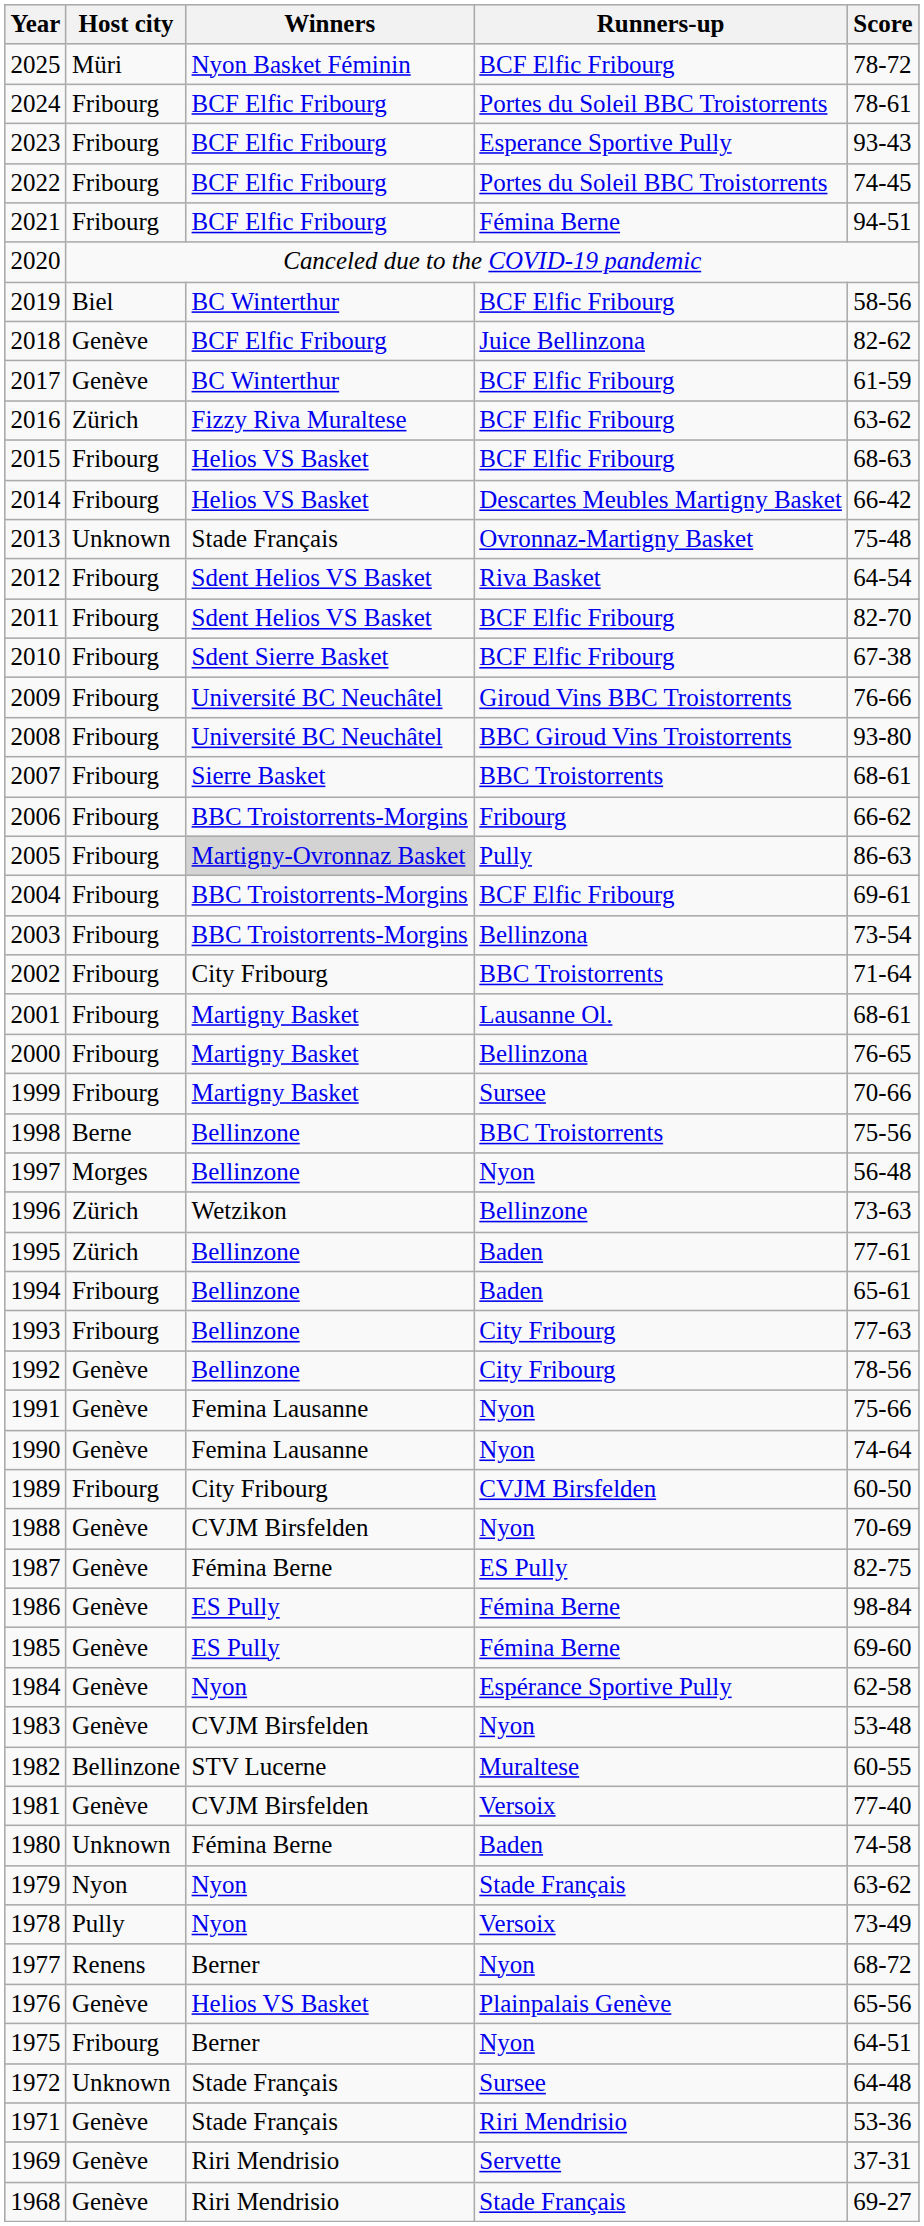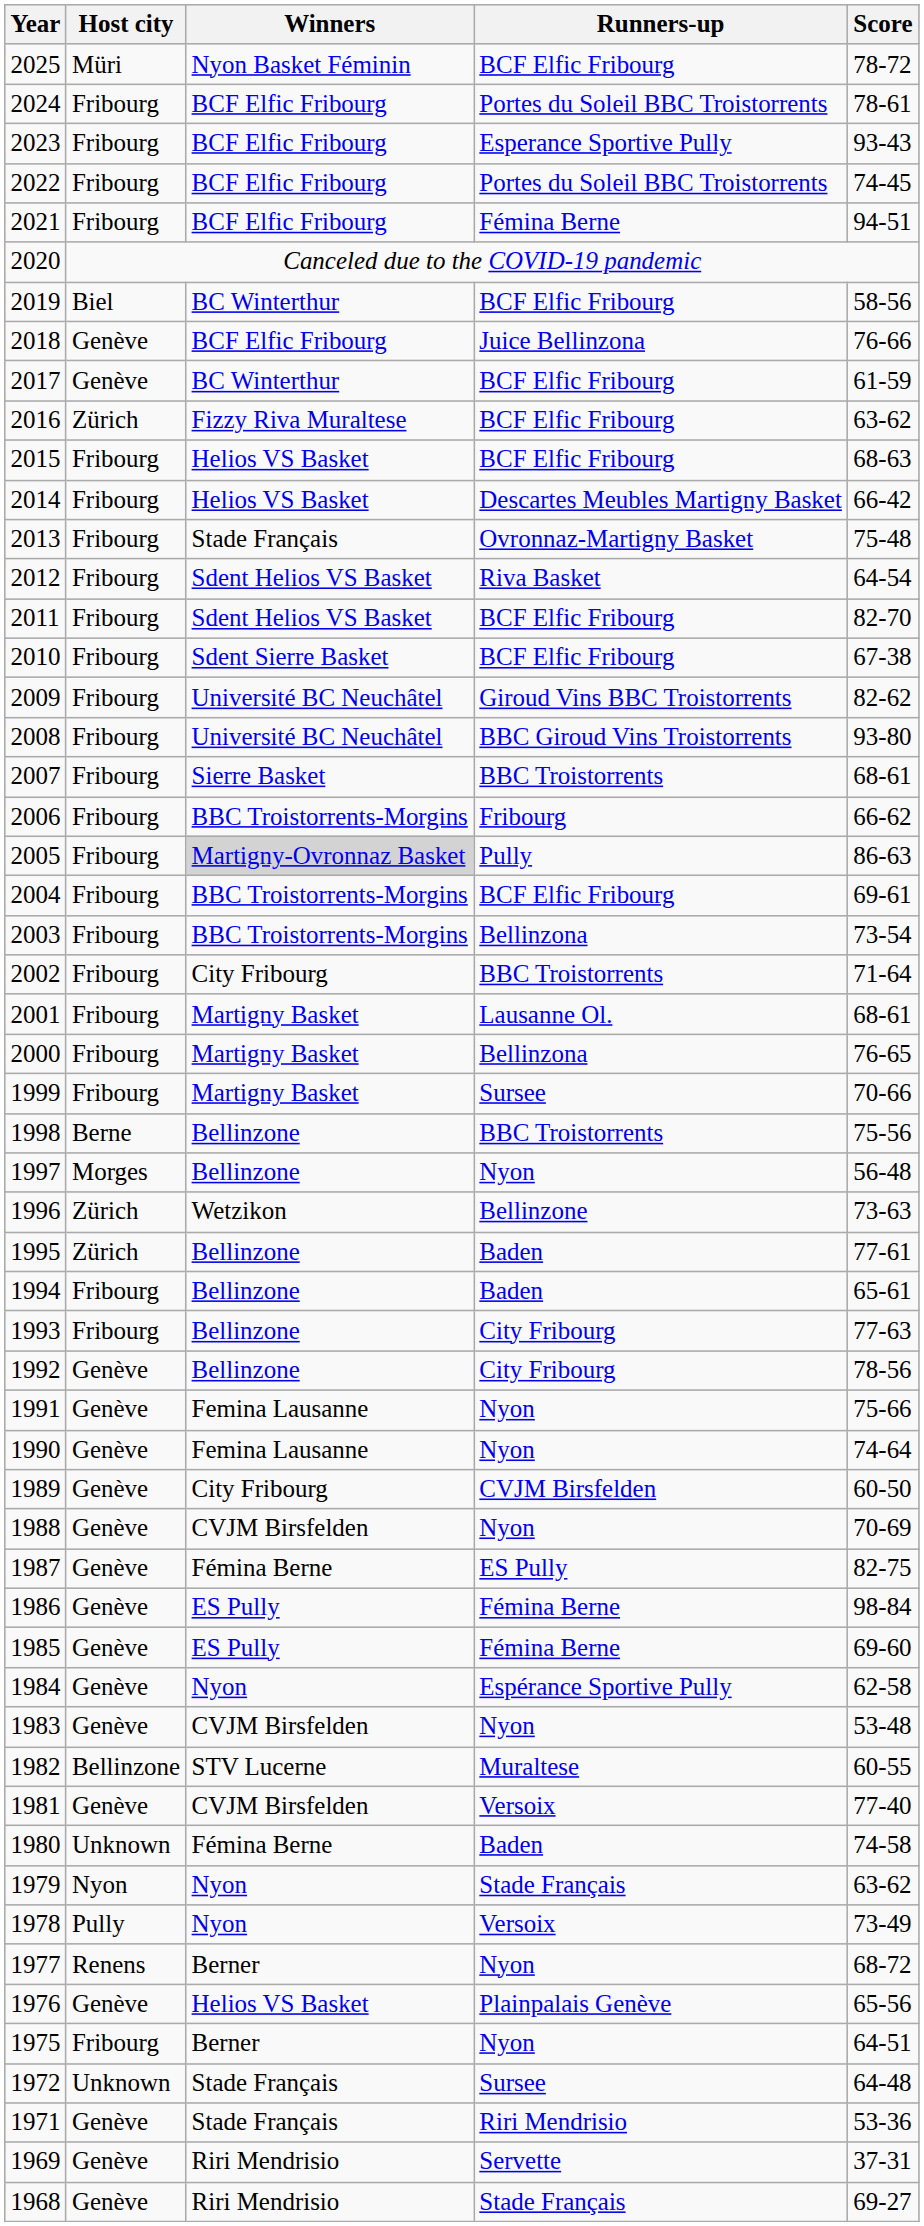 <table class="wikitable">
 <tr>
 <th>Year</th>
 <th>Host city</th>
 <th>Winners</th>
 <th>Runners-up</th>
 <th>Score</th>
 </tr>
 <tr>
 <td>2025</td>
 <td>Müri</td>
 <td><a href='#'>Nyon Basket Féminin</a></td>
 <td><a href='#'>BCF Elfic Fribourg</a></td>
 <td>78-72</td>
 </tr>
 <tr>
 <td>2024</td>
 <td>Fribourg</td>
 <td><a href='#'>BCF Elfic Fribourg</a></td>
 <td><a href='#'>Portes du Soleil BBC Troistorrents</a></td>
 <td>78-61</td>
 </tr>
 <tr>
 <td>2023</td>
 <td>Fribourg</td>
 <td><a href='#'>BCF Elfic Fribourg</a></td>
 <td><a href='#'>Esperance Sportive Pully</a></td>
 <td>93-43</td>
 </tr>
 <tr>
 <td>2022</td>
 <td>Fribourg</td>
 <td><a href='#'>BCF Elfic Fribourg</a></td>
 <td><a href='#'>Portes du Soleil BBC Troistorrents</a></td>
 <td>74-45</td>
 </tr>
 <tr>
 <td>2021</td>
 <td>Fribourg</td>
 <td><a href='#'>BCF Elfic Fribourg</a></td>
 <td><a href='#'>Fémina Berne</a></td>
 <td>94-51</td>
 </tr>
 <tr>
 <td>2020</td>
 <td colspan=4 style="text-align:center;"><em>Canceled due to the <a href='#'>COVID-19 pandemic</a></em></td>
 </tr>
 <tr>
 <td>2019</td>
 <td>Biel</td>
 <td><a href='#'>BC Winterthur</a></td>
 <td><a href='#'>BCF Elfic Fribourg</a></td>
 <td>58-56</td>
 </tr>
 <tr>
 <td>2018</td>
 <td>Genève</td>
 <td><a href='#'>BCF Elfic Fribourg</a></td>
 <td><a href='#'>Juice Bellinzona</a></td>
-<td>82-62</td>
+<td>76-66</td>
 </tr>
 <tr>
 <td>2017</td>
 <td>Genève</td>
 <td><a href='#'>BC Winterthur</a></td>
 <td><a href='#'>BCF Elfic Fribourg</a></td>
 <td>61-59</td>
 </tr>
 <tr>
 <td>2016</td>
 <td>Zürich</td>
 <td><a href='#'>Fizzy Riva Muraltese</a></td>
 <td><a href='#'>BCF Elfic Fribourg</a></td>
 <td>63-62</td>
 </tr>
 <tr>
 <td>2015</td>
 <td>Fribourg</td>
 <td><a href='#'>Helios VS Basket</a></td>
 <td><a href='#'>BCF Elfic Fribourg</a></td>
 <td>68-63</td>
 </tr>
 <tr>
 <td>2014</td>
 <td>Fribourg</td>
 <td><a href='#'>Helios VS Basket</a></td>
 <td><a href='#'>Descartes Meubles Martigny Basket</a></td>
 <td>66-42</td>
 </tr>
 <tr>
 <td>2013</td>
-<td>Unknown</td>
+<td>Fribourg</td>
 <td>Stade Français</td>
 <td><a href='#'>Ovronnaz-Martigny Basket</a></td>
 <td>75-48</td>
 </tr>
 <tr>
 <td>2012</td>
 <td>Fribourg</td>
 <td><a href='#'>Sdent Helios VS Basket</a></td>
 <td><a href='#'>Riva Basket</a></td>
 <td>64-54</td>
 </tr>
 <tr>
 <td>2011</td>
 <td>Fribourg</td>
 <td><a href='#'>Sdent Helios VS Basket</a></td>
 <td><a href='#'>BCF Elfic Fribourg</a></td>
 <td>82-70</td>
 </tr>
 <tr>
 <td>2010</td>
 <td>Fribourg</td>
 <td><a href='#'>Sdent Sierre Basket</a></td>
 <td><a href='#'>BCF Elfic Fribourg</a></td>
 <td>67-38</td>
 </tr>
 <tr>
 <td>2009</td>
 <td>Fribourg</td>
 <td><a href='#'>Université BC Neuchâtel</a></td>
 <td><a href='#'>Giroud Vins BBC Troistorrents</a></td>
-<td>76-66</td>
+<td>82-62</td>
 </tr>
 <tr>
 <td>2008</td>
 <td>Fribourg</td>
 <td><a href='#'>Université BC Neuchâtel</a></td>
 <td><a href='#'>BBC Giroud Vins Troistorrents</a></td>
 <td>93-80</td>
 </tr>
 <tr>
 <td>2007</td>
 <td>Fribourg</td>
 <td><a href='#'>Sierre Basket</a></td>
 <td><a href='#'>BBC Troistorrents</a></td>
 <td>68-61</td>
 </tr>
 <tr>
 <td>2006</td>
 <td>Fribourg</td>
 <td><a href='#'>BBC Troistorrents-Morgins</a></td>
 <td><a href='#'>Fribourg</a></td>
 <td>66-62</td>
 </tr>
 <tr>
 <td>2005</td>
 <td>Fribourg</td>
 <td style="background: lightgrey;"><a href='#'>Martigny-Ovronnaz Basket</a></td>
 <td><a href='#'>Pully</a></td>
 <td>86-63</td>
 </tr>
 <tr>
 <td>2004</td>
 <td>Fribourg</td>
 <td><a href='#'>BBC Troistorrents-Morgins</a></td>
 <td><a href='#'>BCF Elfic Fribourg</a></td>
 <td>69-61</td>
 </tr>
 <tr>
 <td>2003</td>
 <td>Fribourg</td>
 <td><a href='#'>BBC Troistorrents-Morgins</a></td>
 <td><a href='#'>Bellinzona</a></td>
 <td>73-54</td>
 </tr>
 <tr>
 <td>2002</td>
 <td>Fribourg</td>
 <td>City Fribourg</td>
 <td><a href='#'>BBC Troistorrents</a></td>
 <td>71-64</td>
 </tr>
 <tr>
 <td>2001</td>
 <td>Fribourg</td>
 <td><a href='#'>Martigny Basket</a></td>
 <td><a href='#'>Lausanne Ol.</a></td>
 <td>68-61</td>
 </tr>
 <tr>
 <td>2000</td>
 <td>Fribourg</td>
 <td><a href='#'>Martigny Basket</a></td>
 <td><a href='#'>Bellinzona</a></td>
 <td>76-65</td>
 </tr>
 <tr>
 <td>1999</td>
 <td>Fribourg</td>
 <td><a href='#'>Martigny Basket</a></td>
 <td><a href='#'>Sursee</a></td>
 <td>70-66</td>
 </tr>
 <tr>
 <td>1998</td>
 <td>Berne</td>
 <td><a href='#'>Bellinzone</a></td>
 <td><a href='#'>BBC Troistorrents</a></td>
 <td>75-56</td>
 </tr>
 <tr>
 <td>1997</td>
 <td>Morges</td>
 <td><a href='#'>Bellinzone</a></td>
 <td><a href='#'>Nyon</a></td>
 <td>56-48</td>
 </tr>
 <tr>
 <td>1996</td>
 <td>Zürich</td>
 <td>Wetzikon</td>
 <td><a href='#'>Bellinzone</a></td>
 <td>73-63</td>
 </tr>
 <tr>
 <td>1995</td>
 <td>Zürich</td>
 <td><a href='#'>Bellinzone</a></td>
 <td><a href='#'>Baden</a></td>
 <td>77-61</td>
 </tr>
 <tr>
 <td>1994</td>
 <td>Fribourg</td>
 <td><a href='#'>Bellinzone</a></td>
 <td><a href='#'>Baden</a></td>
 <td>65-61</td>
 </tr>
 <tr>
 <td>1993</td>
 <td>Fribourg</td>
 <td><a href='#'>Bellinzone</a></td>
 <td><a href='#'>City Fribourg</a></td>
 <td>77-63</td>
 </tr>
 <tr>
 <td>1992</td>
 <td>Genève</td>
 <td><a href='#'>Bellinzone</a></td>
 <td><a href='#'>City Fribourg</a></td>
 <td>78-56</td>
 </tr>
 <tr>
 <td>1991</td>
 <td>Genève</td>
 <td>Femina Lausanne</td>
 <td><a href='#'>Nyon</a></td>
 <td>75-66</td>
 </tr>
 <tr>
 <td>1990</td>
 <td>Genève</td>
 <td>Femina Lausanne</td>
 <td><a href='#'>Nyon</a></td>
 <td>74-64</td>
 </tr>
 <tr>
 <td>1989</td>
-<td>Fribourg</td>
+<td>Genève</td>
 <td>City Fribourg</td>
 <td><a href='#'>CVJM Birsfelden</a></td>
 <td>60-50</td>
 </tr>
 <tr>
 <td>1988</td>
 <td>Genève</td>
 <td>CVJM Birsfelden</td>
 <td><a href='#'>Nyon</a></td>
 <td>70-69</td>
 </tr>
 <tr>
 <td>1987</td>
 <td>Genève</td>
 <td>Fémina Berne</td>
 <td><a href='#'>ES Pully</a></td>
 <td>82-75</td>
 </tr>
 <tr>
 <td>1986</td>
 <td>Genève</td>
 <td><a href='#'>ES Pully</a></td>
 <td><a href='#'>Fémina Berne</a></td>
 <td>98-84</td>
 </tr>
 <tr>
 <td>1985</td>
 <td>Genève</td>
 <td><a href='#'>ES Pully</a></td>
 <td><a href='#'>Fémina Berne</a></td>
 <td>69-60</td>
 </tr>
 <tr>
 <td>1984</td>
 <td>Genève</td>
 <td><a href='#'>Nyon</a></td>
 <td><a href='#'>Espérance Sportive Pully</a></td>
 <td>62-58</td>
 </tr>
 <tr>
 <td>1983</td>
 <td>Genève</td>
 <td>CVJM Birsfelden</td>
 <td><a href='#'>Nyon</a></td>
 <td>53-48</td>
 </tr>
 <tr>
 <td>1982</td>
 <td>Bellinzone</td>
 <td>STV Lucerne</td>
 <td><a href='#'>Muraltese</a></td>
 <td>60-55</td>
 </tr>
 <tr>
 <td>1981</td>
 <td>Genève</td>
 <td>CVJM Birsfelden</td>
 <td><a href='#'>Versoix</a></td>
 <td>77-40</td>
 </tr>
 <tr>
 <td>1980</td>
 <td>Unknown</td>
 <td>Fémina Berne</td>
 <td><a href='#'>Baden</a></td>
 <td>74-58</td>
 </tr>
 <tr>
 <td>1979</td>
 <td>Nyon</td>
 <td><a href='#'>Nyon</a></td>
 <td><a href='#'>Stade Français</a></td>
 <td>63-62</td>
 </tr>
 <tr>
 <td>1978</td>
 <td>Pully</td>
 <td><a href='#'>Nyon</a></td>
 <td><a href='#'>Versoix</a></td>
 <td>73-49</td>
 </tr>
 <tr>
 <td>1977</td>
 <td>Renens</td>
 <td>Berner</td>
 <td><a href='#'>Nyon</a></td>
 <td>68-72</td>
 </tr>
 <tr>
 <td>1976</td>
 <td>Genève</td>
 <td><a href='#'>Helios VS Basket</a></td>
 <td><a href='#'>Plainpalais Genève</a></td>
 <td>65-56</td>
 </tr>
 <tr>
 <td>1975</td>
 <td>Fribourg</td>
 <td>Berner</td>
 <td><a href='#'>Nyon</a></td>
 <td>64-51</td>
 </tr>
 <tr>
 <td>1972</td>
 <td>Unknown</td>
 <td>Stade Français</td>
 <td><a href='#'>Sursee</a></td>
 <td>64-48</td>
 </tr>
 <tr>
 <td>1971</td>
 <td>Genève</td>
 <td>Stade Français</td>
 <td><a href='#'>Riri Mendrisio</a></td>
 <td>53-36</td>
 </tr>
 <tr>
 <td>1969</td>
 <td>Genève</td>
 <td>Riri Mendrisio</td>
 <td><a href='#'>Servette</a></td>
 <td>37-31</td>
 </tr>
 <tr>
 <td>1968</td>
 <td>Genève</td>
 <td>Riri Mendrisio</td>
 <td><a href='#'>Stade Français</a></td>
 <td>69-27</td>
 </tr>
 </table>
